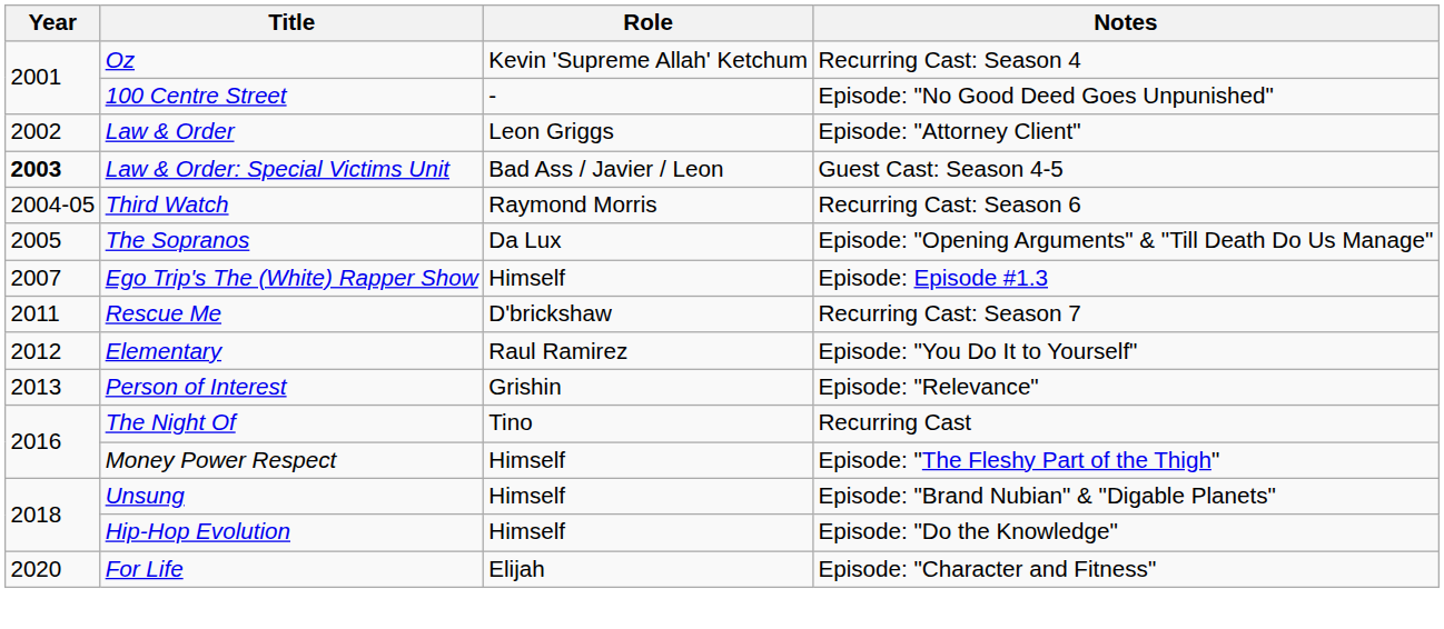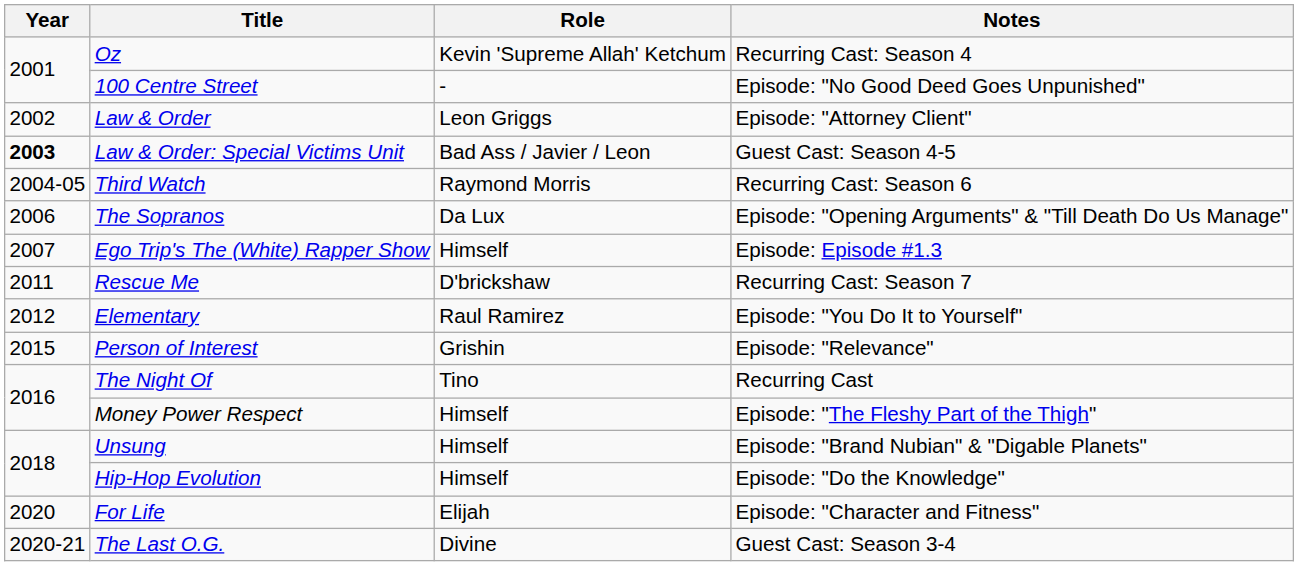 <table class="wikitable plainrowheaders sortable" style="margin-right: 0;">
 <tr>
 <th>Year</th>
 <th>Title</th>
 <th>Role</th>
 <th>Notes</th>
 </tr>
 <tr>
 <td rowspan=2>2001</td>
 <td><em><a href='#'>Oz</a></em></td>
 <td>Kevin 'Supreme Allah' Ketchum</td>
 <td>Recurring Cast: Season 4</td>
 </tr>
 <tr>
 <td><em><a href='#'>100 Centre Street</a></em></td>
 <td>-</td>
 <td>Episode: "No Good Deed Goes Unpunished"</td>
 </tr>
 <tr>
 <td>2002</td>
 <td><em><a href='#'>Law & Order</a></em></td>
 <td>Leon Griggs</td>
 <td>Episode: "Attorney Client"</td>
 </tr>
 <tr>
 <td><strong>2003</strong></td>
 <td><em><a href='#'>Law & Order: Special Victims Unit</a></em></td>
 <td>Bad Ass / Javier / Leon</td>
 <td>Guest Cast: Season 4-5</td>
 </tr>
 <tr>
 <td>2004-05</td>
 <td><em><a href='#'>Third Watch</a></em></td>
 <td>Raymond Morris</td>
 <td>Recurring Cast: Season 6</td>
 </tr>
 <tr>
-<td>2005</td>
+<td>2006</td>
 <td><em><a href='#'>The Sopranos</a></em></td>
 <td>Da Lux</td>
 <td>Episode: "Opening Arguments" & "Till Death Do Us Manage"</td>
 </tr>
 <tr>
 <td>2007</td>
 <td><em><a href='#'>Ego Trip's The (White) Rapper Show</a></em></td>
 <td>Himself</td>
 <td>Episode: <a href='#'>Episode #1.3</a></td>
 </tr>
 <tr>
 <td>2011</td>
 <td><em><a href='#'>Rescue Me</a></em></td>
 <td>D'brickshaw</td>
 <td>Recurring Cast: Season 7</td>
 </tr>
 <tr>
 <td>2012</td>
 <td><em><a href='#'>Elementary</a></em></td>
 <td>Raul Ramirez</td>
 <td>Episode: "You Do It to Yourself"</td>
 </tr>
 <tr>
-<td>2013</td>
+<td>2015</td>
 <td><em><a href='#'>Person of Interest</a></em></td>
 <td>Grishin</td>
 <td>Episode: "Relevance"</td>
 </tr>
 <tr>
 <td rowspan=2>2016</td>
 <td><em><a href='#'>The Night Of</a></em></td>
 <td>Tino</td>
 <td>Recurring Cast</td>
 </tr>
 <tr>
 <td><em>Money Power Respect</em></td>
 <td>Himself</td>
 <td>Episode: "<a href='#'>The Fleshy Part of the Thigh</a>"</td>
 </tr>
 <tr>
 <td rowspan=2>2018</td>
 <td><em><a href='#'>Unsung</a></em></td>
 <td>Himself</td>
 <td>Episode: "Brand Nubian" & "Digable Planets"</td>
 </tr>
 <tr>
 <td><em><a href='#'>Hip-Hop Evolution</a></em></td>
 <td>Himself</td>
 <td>Episode: "Do the Knowledge"</td>
 </tr>
 <tr>
 <td>2020</td>
 <td><em><a href='#'>For Life</a></em></td>
 <td>Elijah</td>
 <td>Episode: "Character and Fitness"</td>
 </tr>
+<tr>
+<td>2020-21</td>
+<td><em><a href='#'>The Last O.G.</a></em></td>
+<td>Divine</td>
+<td>Guest Cast: Season 3-4</td>
+</tr>
 </table>
